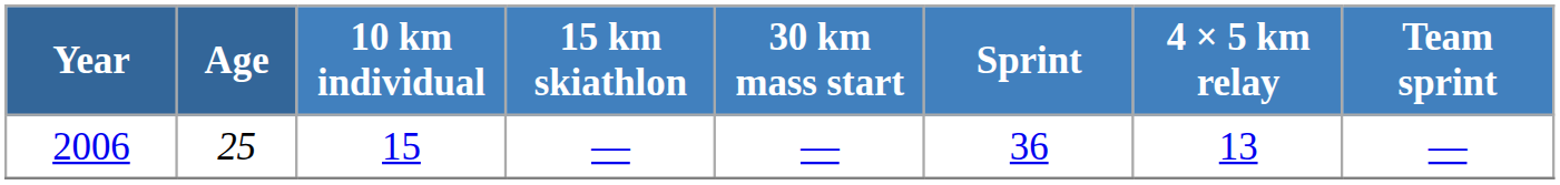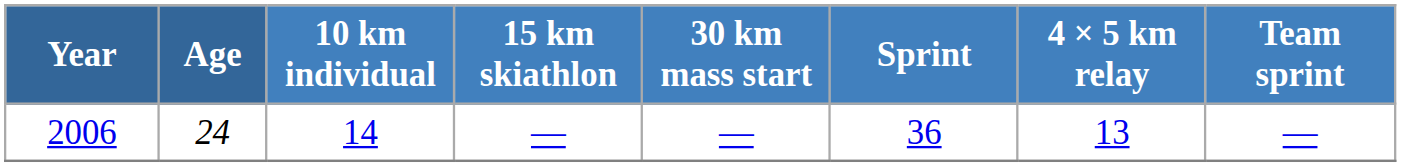 <table class="wikitable" style="font-size:95%; text-align:center; border:grey solid 1px; border-collapse:collapse; background:#ffffff;">
 <tr>
 <th style="background-color:#369; color:white; width:60px;"> Year </th>
 <th style="background-color:#369; color:white; width:40px;"> Age </th>
 <th style="background-color:#4180be; color:white; width:75px;"> 10 km <br> individual </th>
 <th style="background-color:#4180be; color:white; width:75px;"> 15 km <br> skiathlon </th>
 <th style="background-color:#4180be; color:white; width:75px;"> 30 km <br> mass start </th>
 <th style="background-color:#4180be; color:white; width:75px;"> Sprint </th>
 <th style="background-color:#4180be; color:white; width:75px;"> 4 × 5 km <br> relay </th>
 <th style="background-color:#4180be; color:white; width:75px;"> Team <br> sprint </th>
 </tr>
 <tr>
 <td><a href='#'>2006</a></td>
-<td><em>25</em></td>
-<td><a href='#'>15</a></td>
+<td><em>24</em></td>
+<td><a href='#'>14</a></td>
 <td><a href='#'>—</a></td>
 <td><a href='#'>—</a></td>
 <td><a href='#'>36</a></td>
 <td><a href='#'>13</a></td>
 <td><a href='#'>—</a></td>
 </tr>
 <tr>
 </tr>
 </table>
